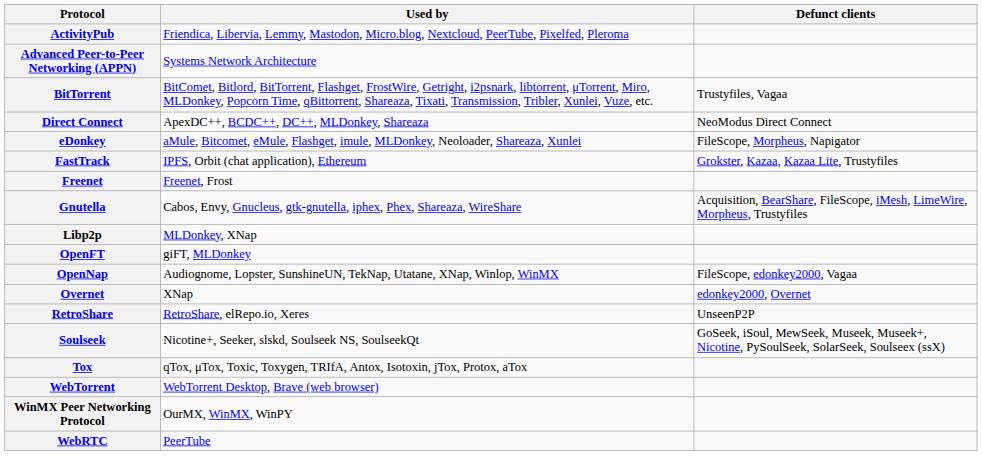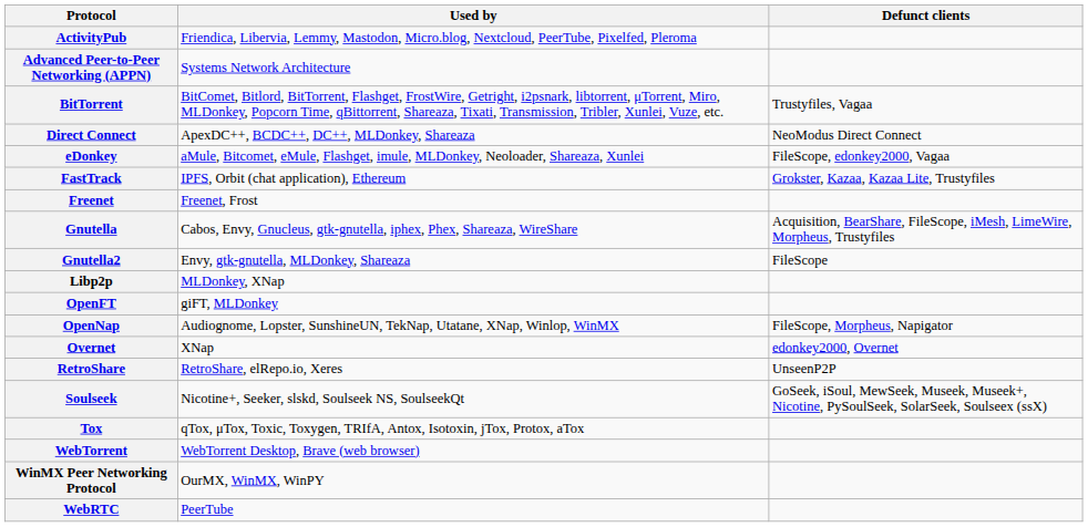 <table class="wikitable sortable">
 <tr>
 <th>Protocol</th>
 <th>Used by</th>
 <th>Defunct clients</th>
 </tr>
 <tr>
 <th><a href='#'>ActivityPub</a></th>
 <td><a href='#'>Friendica</a>, <a href='#'>Libervia</a>, <a href='#'>Lemmy</a>, <a href='#'>Mastodon</a>, <a href='#'>Micro.blog</a>, <a href='#'>Nextcloud</a>, <a href='#'>PeerTube</a>, <a href='#'>Pixelfed</a>, <a href='#'>Pleroma</a></td>
 <td></td>
 </tr>
 <tr>
 <th><a href='#'>Advanced Peer-to-Peer Networking (APPN)</a></th>
 <td><a href='#'>Systems Network Architecture</a></td>
 <td></td>
 </tr>
 <tr>
 <th><a href='#'>BitTorrent</a></th>
 <td><a href='#'>BitComet</a>, <a href='#'>Bitlord</a>, <a href='#'>BitTorrent</a>, <a href='#'>Flashget</a>, <a href='#'>FrostWire</a>, <a href='#'>Getright</a>, <a href='#'>i2psnark</a>, <a href='#'>libtorrent</a>, <a href='#'>μTorrent</a>, <a href='#'>Miro</a>, <a href='#'>MLDonkey</a>, <a href='#'>Popcorn Time</a>, <a href='#'>qBittorrent</a>, <a href='#'>Shareaza</a>, <a href='#'>Tixati</a>, <a href='#'>Transmission</a>, <a href='#'>Tribler</a>, <a href='#'>Xunlei</a>, <a href='#'>Vuze</a>,  etc.</td>
 <td>Trustyfiles, Vagaa</td>
 </tr>
 <tr>
 <th><a href='#'>Direct Connect</a></th>
 <td>ApexDC++, <a href='#'>BCDC++</a>, <a href='#'>DC++</a>, <a href='#'>MLDonkey</a>,  <a href='#'>Shareaza</a></td>
 <td>NeoModus Direct Connect</td>
 </tr>
 <tr>
 <th><a href='#'>eDonkey</a></th>
 <td><a href='#'>aMule</a>, <a href='#'>Bitcomet</a>, <a href='#'>eMule</a>, <a href='#'>Flashget</a>, <a href='#'>imule</a>, <a href='#'>MLDonkey</a>, Neoloader, <a href='#'>Shareaza</a>, <a href='#'>Xunlei</a></td>
-<td>FileScope, <a href='#'>Morpheus</a>, Napigator</td>
+<td>FileScope, <a href='#'>edonkey2000</a>, Vagaa</td>
 </tr>
 <tr>
 <th><a href='#'>FastTrack</a></th>
 <td><a href='#'>IPFS</a>, Orbit (chat application), <a href='#'>Ethereum</a></td>
 <td><a href='#'>Grokster</a>, <a href='#'>Kazaa</a>, <a href='#'>Kazaa Lite</a>, Trustyfiles</td>
 </tr>
 <tr>
 <th><a href='#'>Freenet</a></th>
 <td><a href='#'>Freenet</a>, Frost</td>
 <td></td>
 </tr>
 <tr>
 <th><a href='#'>Gnutella</a></th>
 <td>Cabos, Envy, <a href='#'>Gnucleus</a>, <a href='#'>gtk-gnutella</a>, <a href='#'>iphex</a>,  <a href='#'>Phex</a>, <a href='#'>Shareaza</a>, <a href='#'>WireShare</a></td>
 <td>Acquisition, <a href='#'>BearShare</a>, FileScope, <a href='#'>iMesh</a>, <a href='#'>LimeWire</a>, <a href='#'>Morpheus</a>, Trustyfiles</td>
 </tr>
 <tr>
+<th><a href='#'>Gnutella2</a></th>
+<td>Envy, <a href='#'>gtk-gnutella</a>, <a href='#'>MLDonkey</a>, <a href='#'>Shareaza</a></td>
+<td>FileScope</td>
+</tr>
+<tr>
 <th>Libp2p</th>
 <td><a href='#'>MLDonkey</a>, XNap</td>
 <td></td>
 </tr>
 <tr>
 <th><a href='#'>OpenFT</a></th>
 <td>giFT, <a href='#'>MLDonkey</a></td>
 <td></td>
 </tr>
 <tr>
 <th><a href='#'>OpenNap</a></th>
 <td>Audiognome, Lopster, SunshineUN, TekNap, Utatane, XNap, Winlop, <a href='#'>WinMX</a></td>
-<td>FileScope, <a href='#'>edonkey2000</a>, Vagaa</td>
+<td>FileScope, <a href='#'>Morpheus</a>, Napigator</td>
 </tr>
 <tr>
 <th><a href='#'>Overnet</a></th>
 <td>XNap</td>
 <td><a href='#'>edonkey2000</a>, <a href='#'>Overnet</a></td>
 </tr>
 <tr>
 <th><a href='#'>RetroShare</a></th>
 <td><a href='#'>RetroShare</a>, elRepo.io, Xeres</td>
 <td>UnseenP2P</td>
 </tr>
 <tr>
 <th><a href='#'>Soulseek</a></th>
 <td>Nicotine+, Seeker, slskd, Soulseek NS, SoulseekQt</td>
 <td>GoSeek, iSoul, MewSeek, Museek, Museek+, <a href='#'>Nicotine</a>, PySoulSeek, SolarSeek, Soulseex (ssX)</td>
 </tr>
 <tr>
 <th><a href='#'>Tox</a></th>
 <td>qTox,	μTox, Toxic, Toxygen, TRIfA, Antox, Isotoxin, jTox, Protox, aTox</td>
 <td></td>
 </tr>
 <tr>
 <th><a href='#'>WebTorrent</a></th>
 <td><a href='#'>WebTorrent Desktop</a>, <a href='#'>Brave (web browser)</a></td>
 <td></td>
 </tr>
 <tr>
 <th>WinMX Peer Networking Protocol</th>
 <td>OurMX, <a href='#'>WinMX</a>, WinPY</td>
 <td></td>
 </tr>
 <tr>
 <th><a href='#'>WebRTC</a></th>
 <td><a href='#'>PeerTube</a></td>
 <td></td>
 </tr>
 </table>
